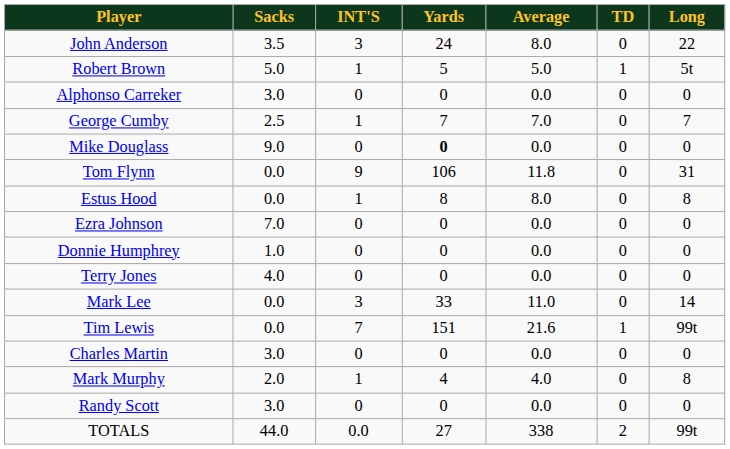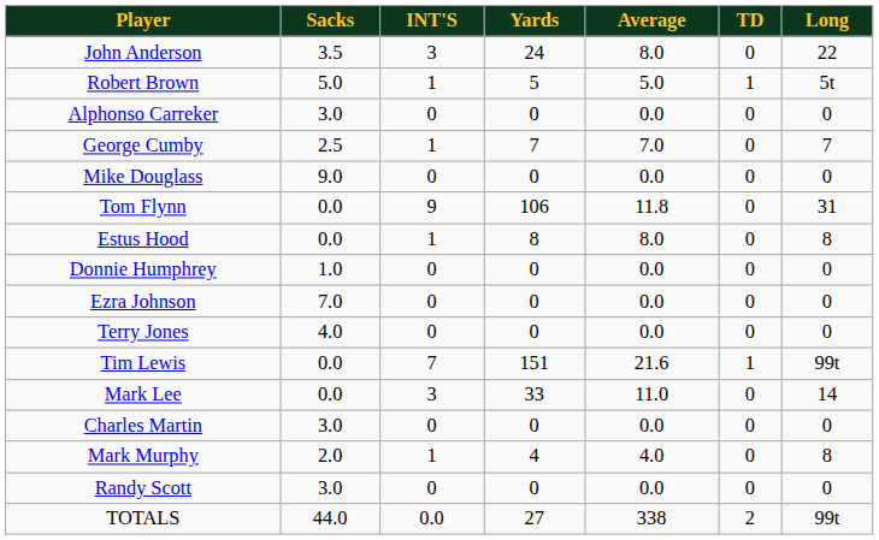 <table class="wikitable" width="80%">
 <tr align="center"  style="background:#0C371D;color:#ffc322;">
 <td><strong>Player</strong></td>
 <td><strong>Sacks</strong></td>
 <td><strong>INT'S</strong></td>
 <td><strong>Yards</strong></td>
 <td><strong>Average</strong></td>
 <td><strong>TD</strong></td>
 <td><strong>Long</strong></td>
 </tr>
 <tr align="center" bgcolor="">
 <td><a href='#'>John Anderson</a></td>
 <td>3.5</td>
 <td>3</td>
 <td>24</td>
 <td>8.0</td>
 <td>0</td>
 <td>22</td>
 </tr>
 <tr align="center" bgcolor="">
 <td><a href='#'>Robert Brown</a></td>
 <td>5.0</td>
 <td>1</td>
 <td>5</td>
 <td>5.0</td>
 <td>1</td>
 <td>5t</td>
 </tr>
 <tr align="center" bgcolor="">
 <td><a href='#'>Alphonso Carreker</a></td>
 <td>3.0</td>
 <td>0</td>
 <td>0</td>
 <td>0.0</td>
 <td>0</td>
 <td>0</td>
 </tr>
 <tr align="center" bgcolor="">
 <td><a href='#'>George Cumby</a></td>
 <td>2.5</td>
 <td>1</td>
 <td>7</td>
 <td>7.0</td>
 <td>0</td>
 <td>7</td>
 </tr>
 <tr align="center" bgcolor="">
 <td><a href='#'>Mike Douglass</a></td>
 <td>9.0</td>
 <td>0</td>
-<td><strong>0</strong></td>
+<td>0</td>
 <td>0.0</td>
 <td>0</td>
 <td>0</td>
 </tr>
 <tr align="center" bgcolor="">
 <td><a href='#'>Tom Flynn</a></td>
 <td>0.0</td>
 <td>9</td>
 <td>106</td>
 <td>11.8</td>
 <td>0</td>
 <td>31</td>
 </tr>
 <tr align="center" bgcolor="">
 <td><a href='#'>Estus Hood</a></td>
 <td>0.0</td>
 <td>1</td>
 <td>8</td>
 <td>8.0</td>
 <td>0</td>
 <td>8</td>
 </tr>
 <tr align="center" bgcolor="">
-<td><a href='#'>Ezra Johnson</a></td>
-<td>7.0</td>
+<td><a href='#'>Donnie Humphrey</a></td>
+<td>1.0</td>
 <td>0</td>
 <td>0</td>
 <td>0.0</td>
 <td>0</td>
 <td>0</td>
 </tr>
 <tr align="center" bgcolor="">
-<td><a href='#'>Donnie Humphrey</a></td>
-<td>1.0</td>
+<td><a href='#'>Ezra Johnson</a></td>
+<td>7.0</td>
 <td>0</td>
 <td>0</td>
 <td>0.0</td>
 <td>0</td>
 <td>0</td>
 </tr>
 <tr align="center" bgcolor="">
 <td><a href='#'>Terry Jones</a></td>
 <td>4.0</td>
 <td>0</td>
 <td>0</td>
 <td>0.0</td>
 <td>0</td>
 <td>0</td>
 </tr>
 <tr align="center" bgcolor="">
+<td><a href='#'>Tim Lewis</a></td>
+<td>0.0</td>
+<td>7</td>
+<td>151</td>
+<td>21.6</td>
+<td>1</td>
+<td>99t</td>
+</tr>
+<tr align="center" bgcolor="">
 <td><a href='#'>Mark Lee</a></td>
 <td>0.0</td>
 <td>3</td>
 <td>33</td>
 <td>11.0</td>
 <td>0</td>
 <td>14</td>
-</tr>
-<tr align="center" bgcolor="">
-<td><a href='#'>Tim Lewis</a></td>
-<td>0.0</td>
-<td>7</td>
-<td>151</td>
-<td>21.6</td>
-<td>1</td>
-<td>99t</td>
 </tr>
 <tr align="center" bgcolor="">
 <td><a href='#'>Charles Martin</a></td>
 <td>3.0</td>
 <td>0</td>
 <td>0</td>
 <td>0.0</td>
 <td>0</td>
 <td>0</td>
 </tr>
 <tr align="center" bgcolor="">
 <td><a href='#'>Mark Murphy</a></td>
 <td>2.0</td>
 <td>1</td>
 <td>4</td>
 <td>4.0</td>
 <td>0</td>
 <td>8</td>
 </tr>
 <tr align="center" bgcolor="">
 <td><a href='#'>Randy Scott</a></td>
 <td>3.0</td>
 <td>0</td>
 <td>0</td>
 <td>0.0</td>
 <td>0</td>
 <td>0</td>
 </tr>
 <tr align="center" bgcolor="">
 <td>TOTALS</td>
 <td>44.0</td>
 <td>0.0</td>
 <td>27</td>
 <td>338</td>
 <td>2</td>
 <td>99t</td>
 </tr>
 </table>
